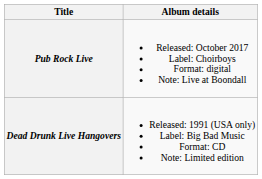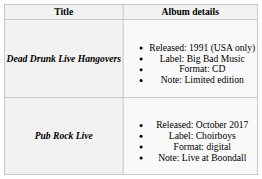 <table class="wikitable plainrowheaders" style="text-align:center;" border="1">
 <tr>
 <th>Title</th>
 <th>Album details</th>
 </tr>
 <tr>
+<th scope="row"><em>Dead Drunk Live Hangovers</em></th>
+<td><br><ul><li>Released: 1991 (USA only)</li><li>Label: Big Bad Music</li><li>Format: CD</li><li>Note: Limited edition</li></ul></td>
+</tr>
+<tr>
 <th scope="row"><em>Pub Rock Live</em></th>
 <td><br><ul><li>Released: October 2017</li><li>Label: Choirboys</li><li>Format: digital</li><li>Note: Live at Boondall</li></ul></td>
 </tr>
-<tr>
-<th scope="row"><em>Dead Drunk Live Hangovers</em></th>
-<td><br><ul><li>Released: 1991 (USA only)</li><li>Label: Big Bad Music</li><li>Format: CD</li><li>Note: Limited edition</li></ul></td>
-</tr>
 </table>
